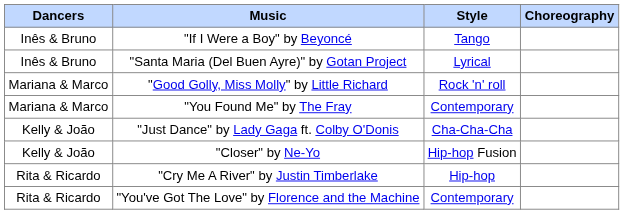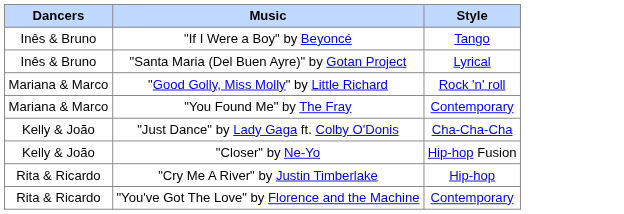 <table border="1" cellpadding="4" cellspacing="0" style="text-align:center; font-size:90%; border-collapse:collapse">
 <tr style="background:#C1D8FF;">
 <th>Dancers</th>
 <th>Music</th>
 <th>Style</th>
-<th>Choreography</th>
 </tr>
 <tr>
 <td>Inês & Bruno</td>
 <td>"If I Were a Boy" by <a href='#'>Beyoncé</a></td>
 <td><a href='#'>Tango</a></td>
-<td></td>
 </tr>
 <tr>
 <td>Inês & Bruno</td>
 <td>"Santa Maria (Del Buen Ayre)" by <a href='#'>Gotan Project</a></td>
 <td><a href='#'>Lyrical</a></td>
-<td></td>
 </tr>
 <tr>
 <td>Mariana & Marco</td>
 <td>"<a href='#'>Good Golly, Miss Molly</a>" by <a href='#'>Little Richard</a></td>
 <td><a href='#'>Rock 'n' roll</a></td>
-<td></td>
 </tr>
 <tr>
 <td>Mariana & Marco</td>
 <td>"You Found Me" by <a href='#'>The Fray</a></td>
 <td><a href='#'>Contemporary</a></td>
-<td></td>
 </tr>
 <tr>
 <td>Kelly & João</td>
 <td>"Just Dance" by <a href='#'>Lady Gaga</a> ft. <a href='#'>Colby O'Donis</a></td>
 <td><a href='#'>Cha-Cha-Cha</a></td>
-<td></td>
 </tr>
 <tr>
 <td>Kelly & João</td>
 <td>"Closer" by <a href='#'>Ne-Yo</a></td>
 <td><a href='#'>Hip-hop</a> Fusion</td>
-<td></td>
 </tr>
 <tr>
 <td>Rita & Ricardo</td>
 <td>"Cry Me A River" by <a href='#'>Justin Timberlake</a></td>
 <td><a href='#'>Hip-hop</a></td>
-<td></td>
 </tr>
 <tr>
 <td>Rita & Ricardo</td>
 <td>"You've Got The Love" by <a href='#'>Florence and the Machine</a></td>
 <td><a href='#'>Contemporary</a></td>
-<td></td>
 </tr>
 </table>
